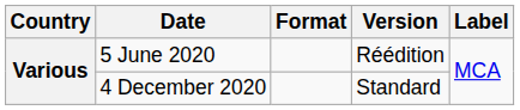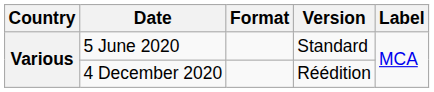 <table class="wikitable plainrowheaders">
 <tr>
 <th scope="col">Country</th>
 <th scope="col">Date</th>
 <th scope="col">Format</th>
 <th scope="col">Version</th>
 <th scope="col">Label</th>
 </tr>
 <tr>
 <th rowspan="2" scope="row">Various</th>
 <td>5 June 2020</td>
 <td></td>
-<td>Réédition</td>
+<td>Standard</td>
 <td rowspan="2"><a href='#'>MCA</a></td>
 </tr>
 <tr>
 <td>4 December 2020</td>
 <td></td>
-<td>Standard</td>
+<td>Réédition</td>
 </tr>
 </table>
